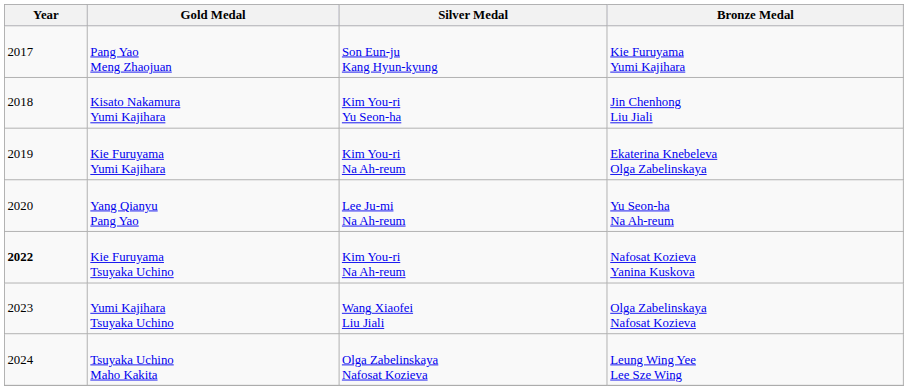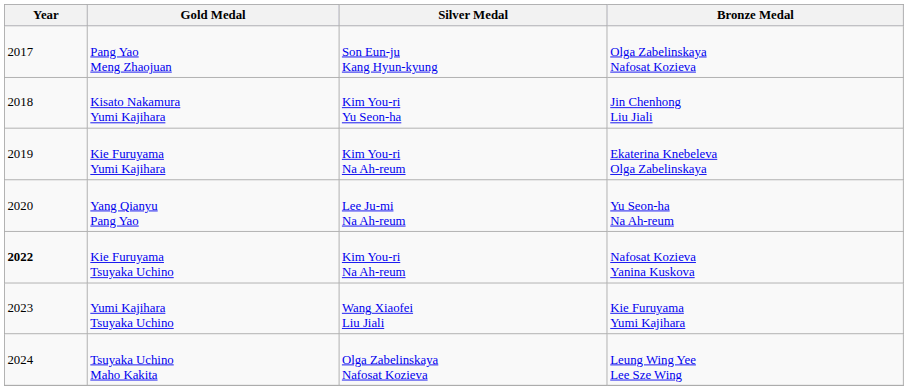 <table class=wikitable style="font-size:90%" width="80%">
 <tr style="background:#ccccff;">
 <th>Year</th>
 <th> <strong>Gold Medal</strong></th>
 <th> <strong>Silver Medal</strong></th>
 <th> <strong>Bronze Medal</strong></th>
 </tr>
 <tr>
 <td>2017</td>
 <td><br><a href='#'>Pang Yao</a><br><a href='#'>Meng Zhaojuan</a></td>
 <td><br><a href='#'>Son Eun-ju</a><br><a href='#'>Kang Hyun-kyung</a></td>
-<td><br><a href='#'>Kie Furuyama</a><br><a href='#'>Yumi Kajihara</a></td>
+<td><br><a href='#'>Olga Zabelinskaya</a><br><a href='#'>Nafosat Kozieva</a></td>
 </tr>
 <tr>
 <td>2018</td>
 <td><br><a href='#'>Kisato Nakamura</a><br><a href='#'>Yumi Kajihara</a></td>
 <td><br><a href='#'>Kim You-ri</a><br><a href='#'>Yu Seon-ha</a></td>
 <td><br><a href='#'>Jin Chenhong</a><br><a href='#'>Liu Jiali</a></td>
 </tr>
 <tr>
 <td>2019</td>
 <td><br><a href='#'>Kie Furuyama</a><br><a href='#'>Yumi Kajihara</a></td>
 <td><br><a href='#'>Kim You-ri</a><br><a href='#'>Na Ah-reum</a></td>
 <td><br><a href='#'>Ekaterina Knebeleva</a><br><a href='#'>Olga Zabelinskaya</a></td>
 </tr>
 <tr>
 <td>2020</td>
 <td><br><a href='#'>Yang Qianyu</a><br><a href='#'>Pang Yao</a></td>
 <td><br><a href='#'>Lee Ju-mi</a><br><a href='#'>Na Ah-reum</a></td>
 <td><br><a href='#'>Yu Seon-ha</a><br><a href='#'>Na Ah-reum</a></td>
 </tr>
 <tr>
 <td><strong>2022</strong></td>
 <td><br><a href='#'>Kie Furuyama</a><br><a href='#'>Tsuyaka Uchino</a></td>
 <td><br><a href='#'>Kim You-ri</a><br><a href='#'>Na Ah-reum</a></td>
 <td><br><a href='#'>Nafosat Kozieva</a><br><a href='#'>Yanina Kuskova</a></td>
 </tr>
 <tr>
 <td>2023</td>
 <td><br><a href='#'>Yumi Kajihara</a><br><a href='#'>Tsuyaka Uchino</a></td>
 <td><br><a href='#'>Wang Xiaofei</a><br><a href='#'>Liu Jiali</a></td>
-<td><br><a href='#'>Olga Zabelinskaya</a><br><a href='#'>Nafosat Kozieva</a></td>
+<td><br><a href='#'>Kie Furuyama</a><br><a href='#'>Yumi Kajihara</a></td>
 </tr>
 <tr>
 <td>2024</td>
 <td><br><a href='#'>Tsuyaka Uchino</a><br><a href='#'>Maho Kakita</a></td>
 <td><br><a href='#'>Olga Zabelinskaya</a><br><a href='#'>Nafosat Kozieva</a></td>
 <td><br><a href='#'>Leung Wing Yee</a><br><a href='#'>Lee Sze Wing</a></td>
 </tr>
 <tr>
 </tr>
 </table>
